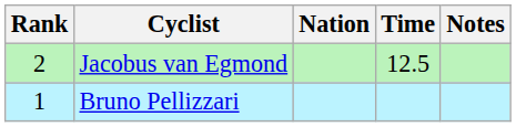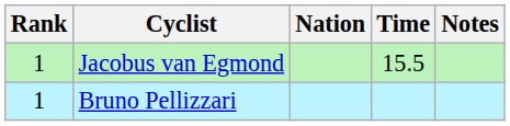 <table class="wikitable sortable" style="text-align:center">
 <tr>
 <th>Rank</th>
 <th>Cyclist</th>
 <th>Nation</th>
 <th>Time</th>
 <th>Notes</th>
 </tr>
 <tr bgcolor=bbf3bb>
-<td>2</td>
+<td>1</td>
 <td align=left><a href='#'>Jacobus van Egmond</a></td>
 <td align=left></td>
-<td>12.5</td>
+<td>15.5</td>
 <td></td>
 </tr>
 <tr bgcolor=bbf3ff>
 <td>1</td>
 <td align=left><a href='#'>Bruno Pellizzari</a></td>
 <td align=left></td>
 <td></td>
 <td></td>
 </tr>
 </table>
